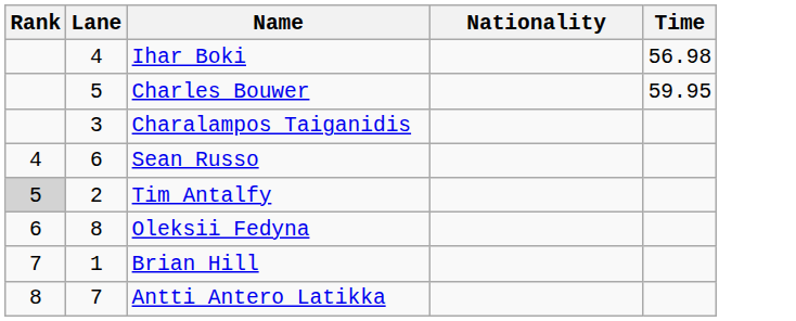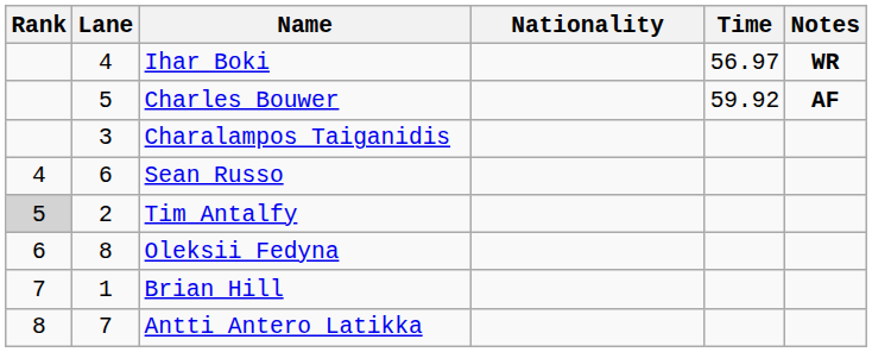 <table class="wikitable sortable" style="text-align:center">
 <tr>
 <th>Rank</th>
 <th>Lane</th>
 <th style="width:180px">Name</th>
 <th style="width:125px">Nationality</th>
 <th>Time</th>
+<th>Notes</th>
 </tr>
 <tr>
 <td></td>
 <td>4</td>
 <td style="text-align:left;"><a href='#'>Ihar Boki</a></td>
 <td style="text-align:left;"></td>
-<td>56.98</td>
+<td>56.97</td>
+<td><strong>WR</strong></td>
 </tr>
 <tr>
 <td></td>
 <td>5</td>
 <td style="text-align:left;"><a href='#'>Charles Bouwer</a></td>
 <td style="text-align:left;"></td>
-<td>59.95</td>
+<td>59.92</td>
+<td><strong>AF</strong></td>
 </tr>
 <tr>
 <td></td>
 <td>3</td>
 <td style="text-align:left;"><a href='#'>Charalampos Taiganidis</a></td>
 <td style="text-align:left;"></td>
+<td></td>
 <td></td>
 </tr>
 <tr>
 <td>4</td>
 <td>6</td>
 <td style="text-align:left;"><a href='#'>Sean Russo</a></td>
 <td style="text-align:left;"></td>
 <td></td>
+<td></td>
 </tr>
 <tr>
 <td style="background: lightgrey;">5</td>
 <td>2</td>
 <td style="text-align:left;"><a href='#'>Tim Antalfy</a></td>
 <td style="text-align:left;"></td>
+<td></td>
 <td></td>
 </tr>
 <tr>
 <td>6</td>
 <td>8</td>
 <td style="text-align:left;"><a href='#'>Oleksii Fedyna</a></td>
 <td style="text-align:left;"></td>
 <td></td>
+<td></td>
 </tr>
 <tr>
 <td>7</td>
 <td>1</td>
 <td style="text-align:left;"><a href='#'>Brian Hill</a></td>
 <td style="text-align:left;"></td>
+<td></td>
 <td></td>
 </tr>
 <tr>
 <td>8</td>
 <td>7</td>
 <td style="text-align:left;"><a href='#'>Antti Antero Latikka</a></td>
 <td style="text-align:left;"></td>
 <td></td>
+<td></td>
 </tr>
 </table>
